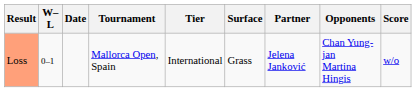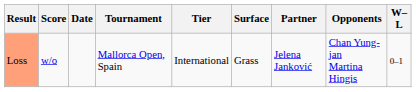 <table class="sortable wikitable">
 <tr>
 <th>Result</th>
-<th class="unsortable">W–L</th>
+<th class="unsortable">Score</th>
 <th>Date</th>
 <th>Tournament</th>
 <th>Tier</th>
 <th>Surface</th>
 <th>Partner</th>
 <th>Opponents</th>
-<th class="unsortable">Score</th>
+<th class="unsortable">W–L</th>
 </tr>
 <tr>
 <td style="background:#FFA07A">Loss</td>
-<td><small>0–1</small></td>
+<td><a href='#'>w/o</a></td>
 <td><a href='#'></a></td>
 <td><a href='#'>Mallorca Open</a>, Spain</td>
 <td>International</td>
 <td>Grass</td>
 <td> <a href='#'>Jelena Janković</a></td>
 <td> <a href='#'>Chan Yung-jan</a> <br>  <a href='#'>Martina Hingis</a></td>
-<td><a href='#'>w/o</a></td>
+<td><small>0–1</small></td>
 </tr>
 </table>
